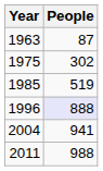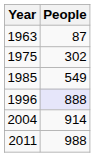 <table class="wikitable">
 <tr>
 <th>Year</th>
 <th>People</th>
 </tr>
 <tr align="right">
 <td>1963</td>
 <td>87</td>
 </tr>
 <tr align="right">
 <td>1975</td>
 <td>302</td>
 </tr>
 <tr align="right">
 <td>1985</td>
-<td>519</td>
+<td>549</td>
 </tr>
 <tr align="right">
 <td>1996</td>
 <td style="background: lavender;">888</td>
 </tr>
 <tr align="right">
 <td>2004</td>
-<td>941</td>
+<td>914</td>
 </tr>
 <tr align="right">
 <td>2011</td>
 <td>988</td>
 </tr>
 </table>
